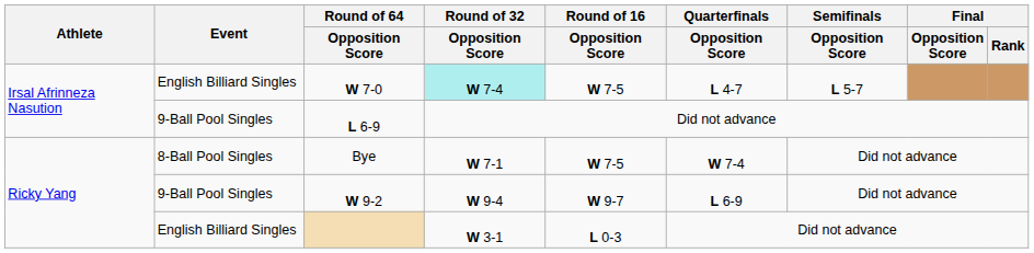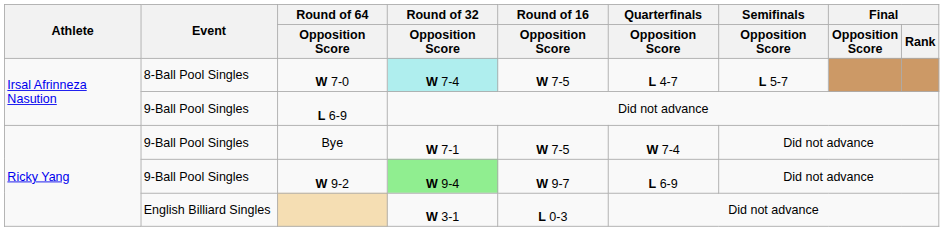 <table class=wikitable style="font-size:90%; text-align:center">
 <tr>
 <th width="150" rowspan="2">Athlete</th>
 <th width="150" rowspan="2">Event</th>
 <th width="120">Round of 64</th>
 <th width="120">Round of 32</th>
 <th width="120">Round of 16</th>
 <th width="120">Quarterfinals</th>
 <th width="120">Semifinals</th>
 <th width="120" colspan="2">Final</th>
 </tr>
 <tr>
 <th>Opposition<br>Score</th>
 <th>Opposition<br>Score</th>
 <th>Opposition<br>Score</th>
 <th>Opposition<br>Score</th>
 <th>Opposition<br>Score</th>
 <th>Opposition<br>Score</th>
 <th>Rank</th>
 </tr>
 <tr>
 <td rowspan="2" align=left><a href='#'>Irsal Afrinneza Nasution</a></td>
-<td align=left>English Billiard Singles</td>
+<td align=left>8-Ball Pool Singles</td>
 <td> <br><strong>W</strong> 7-0</td>
 <td style="background: paleturquoise;"> <br><strong>W</strong> 7-4</td>
 <td> <br><strong>W</strong> 7-5</td>
 <td> <br><strong>L</strong> 4-7</td>
 <td> <br><strong>L</strong> 5-7</td>
 <td bgcolor="cc9966"></td>
 <td bgcolor="cc9966"></td>
 </tr>
 <tr>
 <td align=left>9-Ball Pool Singles</td>
 <td> <br><strong>L</strong> 6-9</td>
 <td colspan="6" align="center">Did not advance</td>
 </tr>
 <tr>
 <td rowspan="3" align=left><a href='#'>Ricky Yang</a></td>
-<td align=left>8-Ball Pool Singles</td>
+<td align=left>9-Ball Pool Singles</td>
 <td>Bye</td>
 <td> <br><strong>W</strong> 7-1</td>
 <td> <br><strong>W</strong> 7-5</td>
 <td> <br><strong>W</strong> 7-4</td>
 <td colspan="3" align="center">Did not advance</td>
 </tr>
 <tr>
 <td align=left>9-Ball Pool Singles</td>
 <td> <br><strong>W</strong> 9-2</td>
-<td> <br><strong>W</strong> 9-4</td>
+<td style="background: lightgreen;"> <br><strong>W</strong> 9-4</td>
 <td> <br><strong>W</strong> 9-7</td>
 <td> <br><strong>L</strong> 6-9</td>
 <td colspan="3" align="center">Did not advance</td>
 </tr>
 <tr>
 <td align=left>English Billiard Singles</td>
 <td bgcolor="wheat"></td>
 <td> <br><strong>W</strong> 3-1</td>
 <td> <br><strong>L</strong> 0-3</td>
 <td colspan="4" align="center">Did not advance</td>
 </tr>
 </table>
